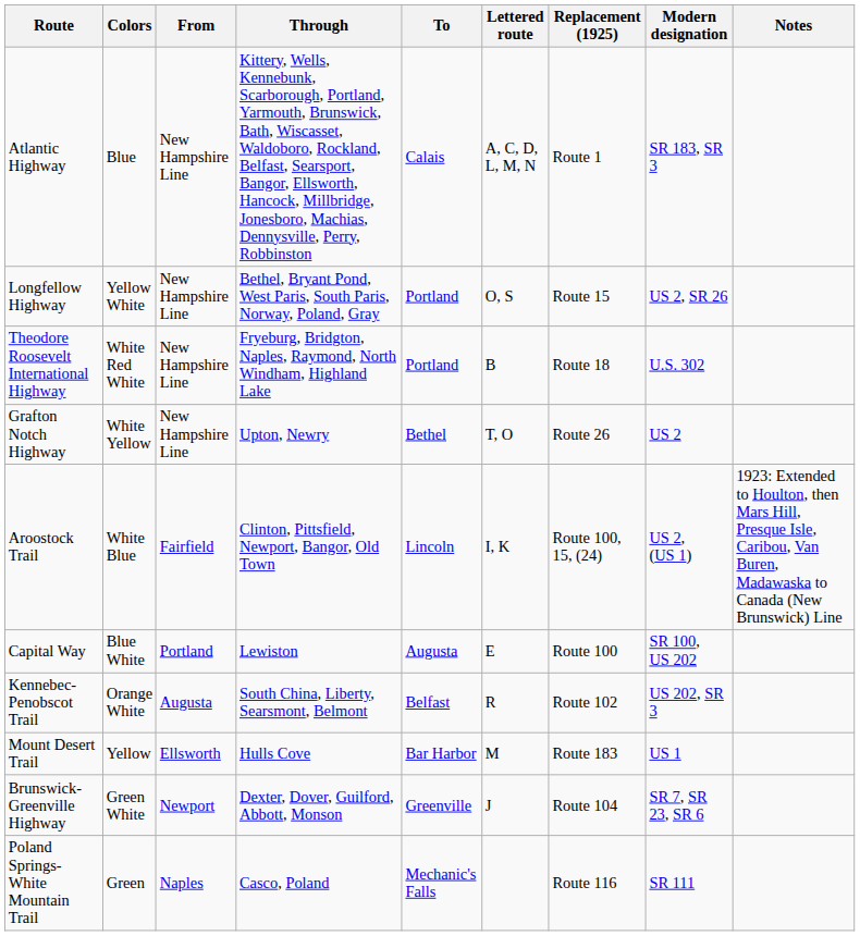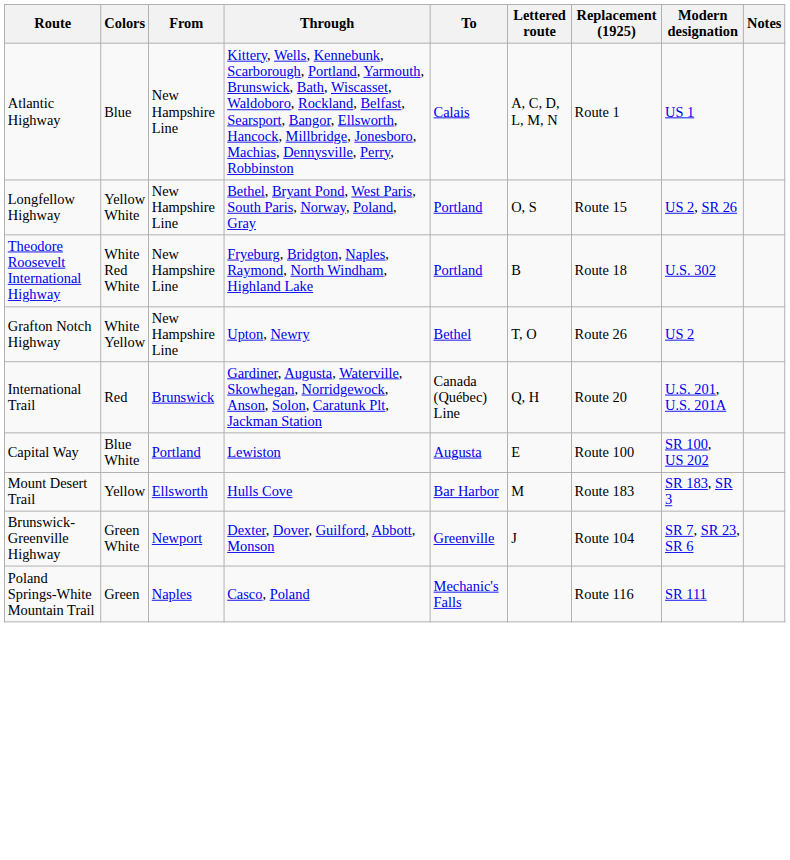 <table class="wikitable">
 <tr>
 <th>Route</th>
 <th>Colors</th>
 <th>From</th>
 <th>Through</th>
 <th>To</th>
 <th>Lettered route</th>
 <th>Replacement (1925)</th>
 <th>Modern designation</th>
 <th>Notes</th>
 </tr>
 <tr>
 <td>Atlantic Highway</td>
 <td>Blue</td>
 <td>New Hampshire Line</td>
 <td><a href='#'>Kittery</a>, <a href='#'>Wells</a>, <a href='#'>Kennebunk</a>, <a href='#'>Scarborough</a>, <a href='#'>Portland</a>, <a href='#'>Yarmouth</a>, <a href='#'>Brunswick</a>, <a href='#'>Bath</a>, <a href='#'>Wiscasset</a>, <a href='#'>Waldoboro</a>, <a href='#'>Rockland</a>, <a href='#'>Belfast</a>, <a href='#'>Searsport</a>, <a href='#'>Bangor</a>, <a href='#'>Ellsworth</a>, <a href='#'>Hancock</a>, <a href='#'>Millbridge</a>, <a href='#'>Jonesboro</a>, <a href='#'>Machias</a>, <a href='#'>Dennysville</a>, <a href='#'>Perry</a>, <a href='#'>Robbinston</a></td>
 <td><a href='#'>Calais</a></td>
 <td>A, C, D, L, M, N</td>
 <td>Route 1</td>
-<td><a href='#'>SR 183</a>, <a href='#'>SR 3</a></td>
+<td><a href='#'>US 1</a></td>
 <td></td>
 </tr>
 <tr>
 <td>Longfellow Highway</td>
 <td>Yellow<br>White</td>
 <td>New Hampshire Line</td>
 <td><a href='#'>Bethel</a>, <a href='#'>Bryant Pond</a>, <a href='#'>West Paris</a>, <a href='#'>South Paris</a>, <a href='#'>Norway</a>, <a href='#'>Poland</a>, <a href='#'>Gray</a></td>
 <td><a href='#'>Portland</a></td>
 <td>O, S</td>
 <td>Route 15</td>
 <td><a href='#'>US 2</a>, <a href='#'>SR 26</a></td>
 <td></td>
 </tr>
 <tr>
 <td><a href='#'>Theodore Roosevelt International Highway</a></td>
 <td>White<br>Red<br>White</td>
 <td>New Hampshire Line</td>
 <td><a href='#'>Fryeburg</a>, <a href='#'>Bridgton</a>, <a href='#'>Naples</a>, <a href='#'>Raymond</a>, <a href='#'>North Windham</a>, <a href='#'>Highland Lake</a></td>
 <td><a href='#'>Portland</a></td>
 <td>B</td>
 <td>Route 18</td>
 <td><a href='#'>U.S. 302</a></td>
 <td></td>
 </tr>
 <tr>
 <td>Grafton Notch Highway</td>
 <td>White<br>Yellow</td>
 <td>New Hampshire Line</td>
 <td><a href='#'>Upton</a>, <a href='#'>Newry</a></td>
 <td><a href='#'>Bethel</a></td>
 <td>T, O</td>
 <td>Route 26</td>
 <td><a href='#'>US 2</a></td>
 <td></td>
 </tr>
 <tr>
-<td>Aroostock Trail</td>
-<td>White<br>Blue</td>
-<td><a href='#'>Fairfield</a></td>
-<td><a href='#'>Clinton</a>, <a href='#'>Pittsfield</a>, <a href='#'>Newport</a>, <a href='#'>Bangor</a>, <a href='#'>Old Town</a></td>
-<td><a href='#'>Lincoln</a></td>
-<td>I, K</td>
-<td>Route 100, 15, (24)</td>
-<td><a href='#'>US 2</a>, (<a href='#'>US 1</a>)</td>
-<td>1923: Extended to <a href='#'>Houlton</a>, then <a href='#'>Mars Hill</a>, <a href='#'>Presque Isle</a>, <a href='#'>Caribou</a>, <a href='#'>Van Buren</a>, <a href='#'>Madawaska</a> to Canada (New Brunswick) Line</td>
+<td>International Trail</td>
+<td>Red</td>
+<td><a href='#'>Brunswick</a></td>
+<td><a href='#'>Gardiner</a>, <a href='#'>Augusta</a>, <a href='#'>Waterville</a>, <a href='#'>Skowhegan</a>, <a href='#'>Norridgewock</a>, <a href='#'>Anson</a>, <a href='#'>Solon</a>, <a href='#'>Caratunk Plt</a>, <a href='#'>Jackman Station</a></td>
+<td>Canada (Québec) Line</td>
+<td>Q, H</td>
+<td>Route 20</td>
+<td><a href='#'>U.S. 201</a>, <a href='#'>U.S. 201A</a></td>
+<td></td>
 </tr>
 <tr>
 <td>Capital Way</td>
 <td>Blue<br>White</td>
 <td><a href='#'>Portland</a></td>
 <td><a href='#'>Lewiston</a></td>
 <td><a href='#'>Augusta</a></td>
 <td>E</td>
 <td>Route 100</td>
 <td><a href='#'>SR 100</a>, <a href='#'>US 202</a></td>
 <td></td>
 </tr>
 <tr>
-<td>Kennebec-Penobscot Trail</td>
-<td>Orange<br>White</td>
-<td><a href='#'>Augusta</a></td>
-<td><a href='#'>South China</a>, <a href='#'>Liberty</a>, <a href='#'>Searsmont</a>, <a href='#'>Belmont</a></td>
-<td><a href='#'>Belfast</a></td>
-<td>R</td>
-<td>Route 102</td>
-<td><a href='#'>US 202</a>, <a href='#'>SR 3</a></td>
-<td></td>
-</tr>
-<tr>
 <td>Mount Desert Trail</td>
 <td>Yellow</td>
 <td><a href='#'>Ellsworth</a></td>
 <td><a href='#'>Hulls Cove</a></td>
 <td><a href='#'>Bar Harbor</a></td>
 <td>M</td>
 <td>Route 183</td>
-<td><a href='#'>US 1</a></td>
+<td><a href='#'>SR 183</a>, <a href='#'>SR 3</a></td>
 <td></td>
 </tr>
 <tr>
 <td>Brunswick-Greenville Highway</td>
 <td>Green<br>White</td>
 <td><a href='#'>Newport</a></td>
 <td><a href='#'>Dexter</a>, <a href='#'>Dover</a>, <a href='#'>Guilford</a>, <a href='#'>Abbott</a>, <a href='#'>Monson</a></td>
 <td><a href='#'>Greenville</a></td>
 <td>J</td>
 <td>Route 104</td>
 <td><a href='#'>SR 7</a>, <a href='#'>SR 23</a>, <a href='#'>SR 6</a></td>
 <td></td>
 </tr>
 <tr>
 <td>Poland Springs-White Mountain Trail</td>
 <td>Green</td>
 <td><a href='#'>Naples</a></td>
 <td><a href='#'>Casco</a>, <a href='#'>Poland</a></td>
 <td><a href='#'>Mechanic's Falls</a></td>
 <td></td>
 <td>Route 116</td>
 <td><a href='#'>SR 111</a></td>
 <td></td>
 </tr>
 </table>
